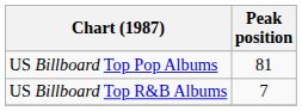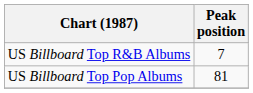 <table class="wikitable">
 <tr>
 <th>Chart (1987)</th>
 <th>Peak<br>position</th>
 </tr>
 <tr>
+<td>US <em>Billboard</em> <a href='#'>Top R&B Albums</a></td>
+<td align=center>7</td>
+</tr>
+<tr>
 <td>US <em>Billboard</em> <a href='#'>Top Pop Albums</a></td>
 <td align=center>81</td>
 </tr>
 <tr>
-<td>US <em>Billboard</em> <a href='#'>Top R&B Albums</a></td>
-<td align=center>7</td>
-</tr>
-<tr>
 </tr>
 </table>
